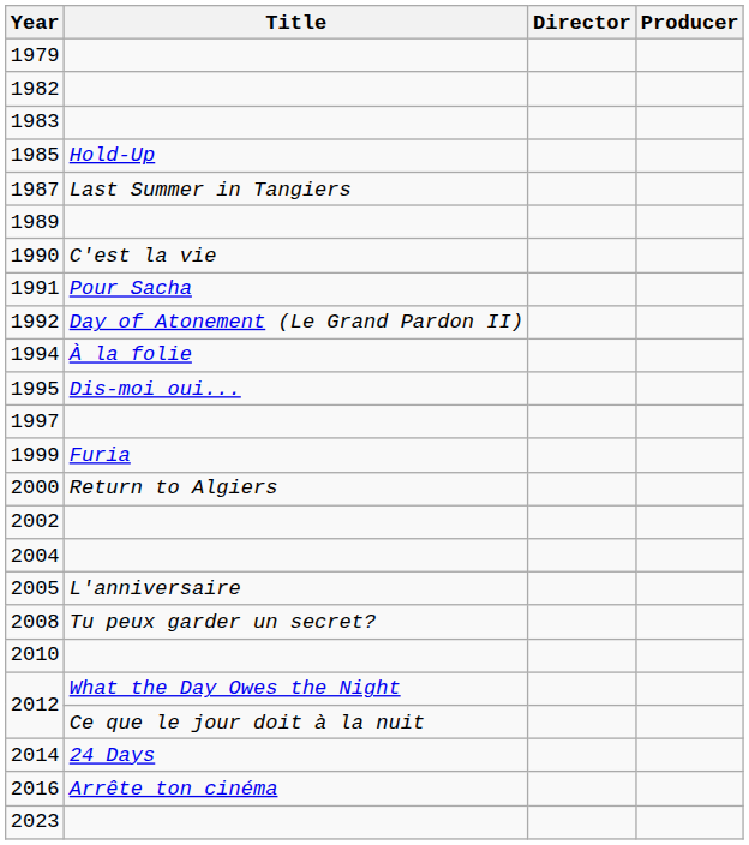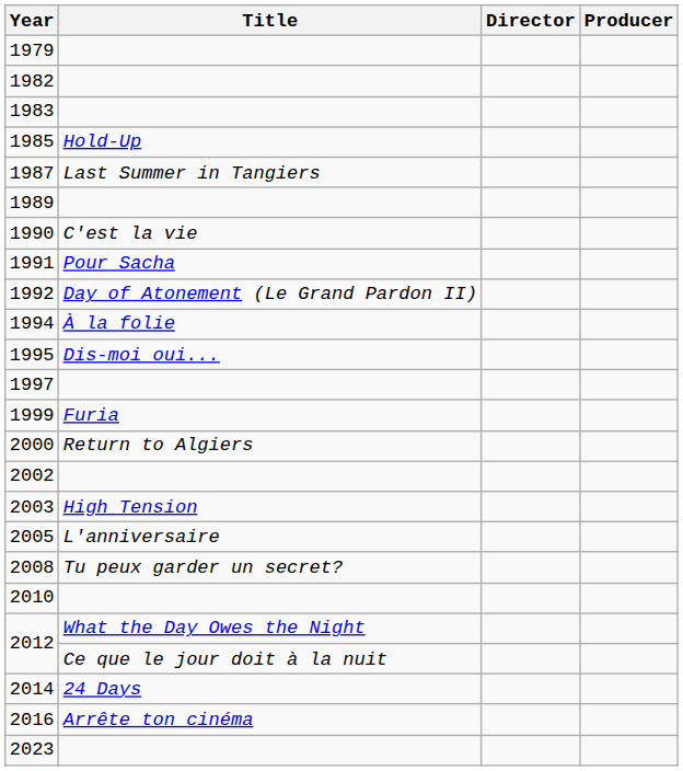 <table class="wikitable">
 <tr>
 <th>Year</th>
 <th>Title</th>
 <th>Director</th>
 <th>Producer</th>
 </tr>
 <tr>
 <td>1979</td>
 <td><em></em></td>
 <td></td>
 <td></td>
 </tr>
 <tr>
 <td>1982</td>
 <td><em></em></td>
 <td></td>
 <td></td>
 </tr>
 <tr>
 <td>1983</td>
 <td><em></em></td>
 <td></td>
 <td></td>
 </tr>
 <tr>
 <td>1985</td>
 <td><em><a href='#'>Hold-Up</a></em></td>
 <td></td>
 <td></td>
 </tr>
 <tr>
 <td>1987</td>
 <td><em>Last Summer in Tangiers</em></td>
 <td></td>
 <td></td>
 </tr>
 <tr>
 <td>1989</td>
 <td><em></em></td>
 <td></td>
 <td></td>
 </tr>
 <tr>
 <td>1990</td>
 <td><em>C'est la vie</em></td>
 <td></td>
 <td></td>
 </tr>
 <tr>
 <td>1991</td>
 <td><em><a href='#'>Pour Sacha</a></em></td>
 <td></td>
 <td></td>
 </tr>
 <tr>
 <td>1992</td>
 <td><em><a href='#'>Day of Atonement</a> (Le Grand Pardon II)</em></td>
 <td></td>
 <td></td>
 </tr>
 <tr>
 <td>1994</td>
 <td><em><a href='#'>À la folie</a></em></td>
 <td></td>
 <td></td>
 </tr>
 <tr>
 <td>1995</td>
 <td><em><a href='#'>Dis-moi oui...</a></em></td>
 <td></td>
 <td></td>
 </tr>
 <tr>
 <td>1997</td>
 <td><em></em></td>
 <td></td>
 <td></td>
 </tr>
 <tr>
 <td>1999</td>
 <td><em><a href='#'>Furia</a></em></td>
 <td></td>
 <td></td>
 </tr>
 <tr>
 <td>2000</td>
 <td><em>Return to Algiers</em></td>
 <td></td>
 <td></td>
 </tr>
 <tr>
 <td>2002</td>
 <td><em></em></td>
 <td></td>
 <td></td>
 </tr>
 <tr>
-<td>2004</td>
-<td><em></em></td>
+<td>2003</td>
+<td><em><a href='#'>High Tension</a></em></td>
 <td></td>
 <td></td>
 </tr>
 <tr>
 <td>2005</td>
 <td><em>L'anniversaire</em></td>
 <td></td>
 <td></td>
 </tr>
 <tr>
 <td>2008</td>
 <td><em>Tu peux garder un secret?</em></td>
 <td></td>
 <td></td>
 </tr>
 <tr>
 <td>2010</td>
 <td><em></em></td>
 <td></td>
 <td></td>
 </tr>
 <tr>
 <td rowspan=2>2012</td>
 <td><em><a href='#'>What the Day Owes the Night</a></em></td>
 <td></td>
 <td></td>
 </tr>
 <tr>
 <td><em>Ce que le jour doit à la nuit</em></td>
 <td></td>
 <td></td>
 </tr>
 <tr>
 <td>2014</td>
 <td><em><a href='#'>24 Days</a></em></td>
 <td></td>
 <td></td>
 </tr>
 <tr>
 <td>2016</td>
 <td><em><a href='#'>Arrête ton cinéma</a></em></td>
 <td></td>
 <td></td>
 </tr>
 <tr>
 <td>2023</td>
 <td><em></em></td>
 <td></td>
 <td></td>
 </tr>
 </table>
